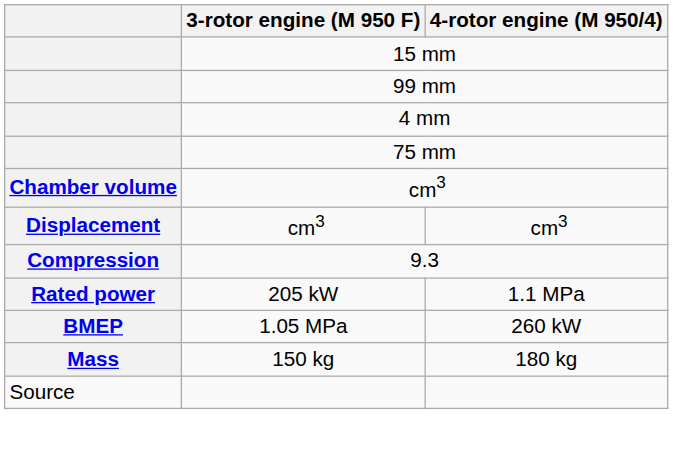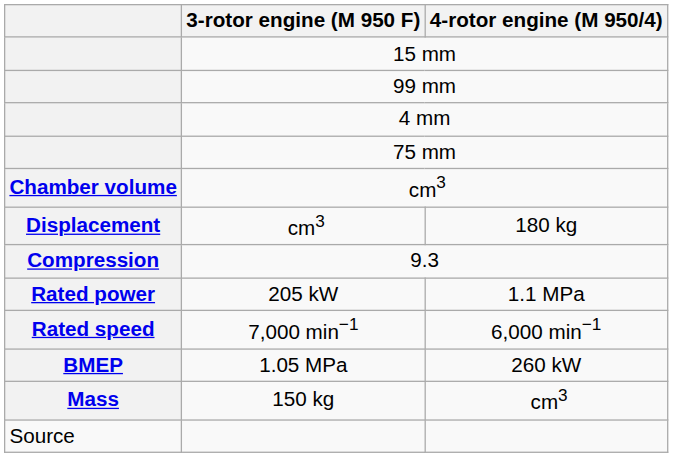 <table class=wikitable>
 <tr>
 <th></th>
 <th>3-rotor engine (M 950 F)</th>
 <th>4-rotor engine (M 950/4)</th>
 </tr>
 <tr>
 <th></th>
 <td style="text-align:center" colspan="2">15 mm</td>
 </tr>
 <tr>
 <th></th>
 <td style="text-align:center" colspan="2">99 mm</td>
 </tr>
 <tr>
 <th></th>
 <td style="text-align:center" colspan="2">4 mm</td>
 </tr>
 <tr>
 <th></th>
 <td style="text-align:center" colspan="2">75 mm</td>
 </tr>
 <tr>
 <th><a href='#'>Chamber volume</a></th>
 <td style="text-align:center" colspan="2"> cm<sup>3</sup></td>
 </tr>
 <tr>
 <th><a href='#'>Displacement</a></th>
 <td style="text-align:center"> cm<sup>3</sup></td>
-<td style="text-align:center"> cm<sup>3</sup></td>
+<td style="text-align:center">180 kg</td>
 </tr>
 <tr>
 <th><a href='#'>Compression</a></th>
 <td style="text-align:center" colspan="2">9.3</td>
 </tr>
 <tr>
 <th><a href='#'>Rated power</a></th>
 <td style="text-align:center">205 kW</td>
 <td style="text-align:center">1.1 MPa</td>
 </tr>
 <tr>
+<th><a href='#'>Rated speed</a></th>
+<td style="text-align:center">7,000 min<sup>−1</sup></td>
+<td style="text-align:center">6,000 min<sup>−1</sup></td>
+</tr>
+<tr>
 <th><a href='#'>BMEP</a></th>
 <td style="text-align:center">1.05 MPa</td>
 <td style="text-align:center">260 kW</td>
 </tr>
 <tr>
 <th><a href='#'>Mass</a></th>
 <td style="text-align:center">150 kg</td>
-<td style="text-align:center">180 kg</td>
+<td style="text-align:center"> cm<sup>3</sup></td>
 </tr>
 <tr>
 <td>Source</td>
 <td style="text-align:center"></td>
 <td style="text-align:center"></td>
 </tr>
 </table>
